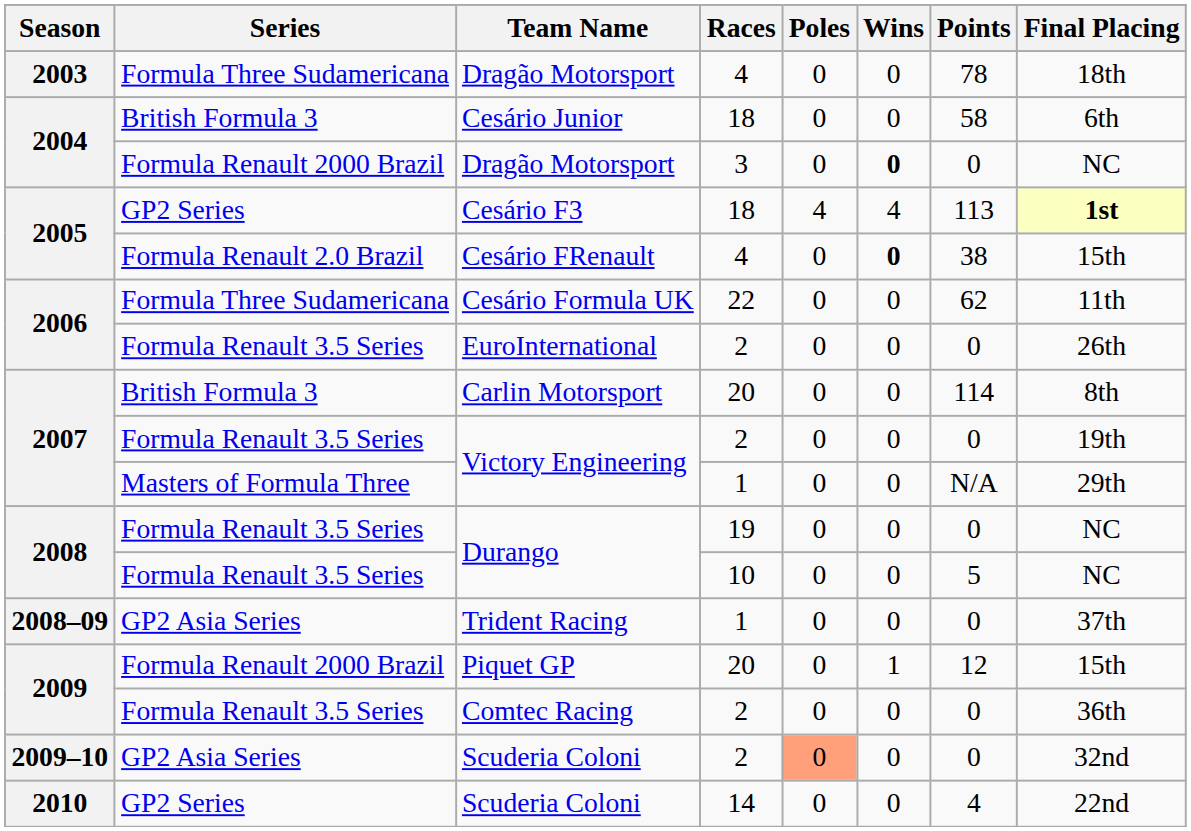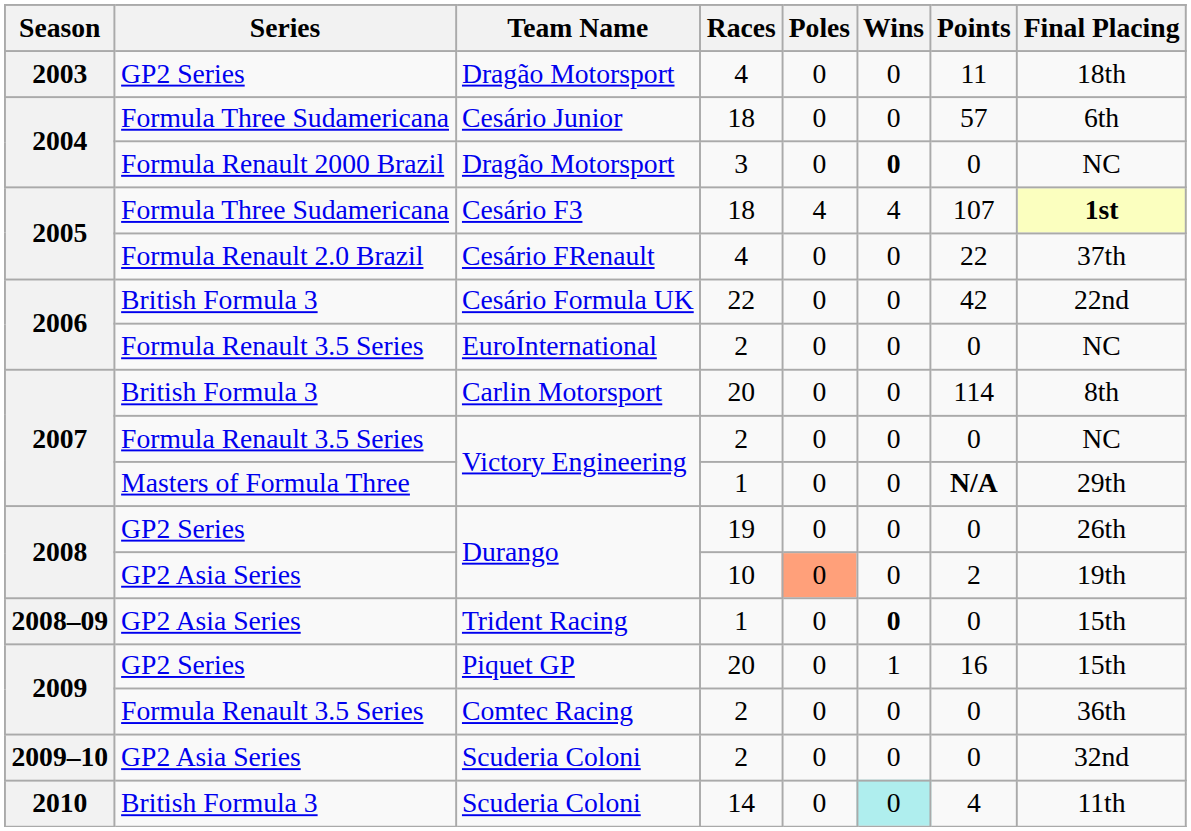 <table class="wikitable" style="font-size: 90%; text-align:center">
 <tr>
 <th>Season</th>
 <th>Series</th>
 <th>Team Name</th>
 <th>Races</th>
 <th>Poles</th>
 <th>Wins</th>
 <th>Points</th>
 <th>Final Placing</th>
 </tr>
 <tr>
 <th>2003</th>
-<td align=left><a href='#'>Formula Three Sudamericana</a></td>
+<td align=left><a href='#'>GP2 Series</a></td>
 <td align=left><a href='#'>Dragão Motorsport</a></td>
 <td>4</td>
 <td>0</td>
 <td>0</td>
-<td>78</td>
+<td>11</td>
 <td>18th</td>
 </tr>
 <tr>
 <th rowspan=2>2004</th>
-<td align=left><a href='#'>British Formula 3</a></td>
+<td align=left><a href='#'>Formula Three Sudamericana</a></td>
 <td align=left><a href='#'>Cesário Junior</a></td>
 <td>18</td>
 <td>0</td>
 <td>0</td>
-<td>58</td>
+<td>57</td>
 <td>6th</td>
 </tr>
 <tr>
 <td align=left><a href='#'>Formula Renault 2000 Brazil</a></td>
 <td align=left><a href='#'>Dragão Motorsport</a></td>
 <td>3</td>
 <td>0</td>
 <td><strong>0</strong></td>
 <td>0</td>
 <td>NC</td>
 </tr>
 <tr>
 <th rowspan=2>2005</th>
-<td align=left><a href='#'>GP2 Series</a></td>
+<td align=left><a href='#'>Formula Three Sudamericana</a></td>
 <td align=left><a href='#'>Cesário F3</a></td>
 <td>18</td>
 <td>4</td>
 <td>4</td>
-<td>113</td>
+<td>107</td>
 <td style="background:#FBFFBF;"><strong>1st</strong></td>
 </tr>
 <tr>
 <td align=left><a href='#'>Formula Renault 2.0 Brazil</a></td>
 <td align=left><a href='#'>Cesário FRenault</a></td>
 <td>4</td>
 <td>0</td>
-<td><strong>0</strong></td>
-<td>38</td>
-<td>15th</td>
+<td>0</td>
+<td>22</td>
+<td>37th</td>
 </tr>
 <tr>
 <th rowspan=2>2006</th>
-<td align=left><a href='#'>Formula Three Sudamericana</a></td>
+<td align=left><a href='#'>British Formula 3</a></td>
 <td align=left><a href='#'>Cesário Formula UK</a></td>
 <td>22</td>
 <td>0</td>
 <td>0</td>
-<td>62</td>
-<td>11th</td>
+<td>42</td>
+<td>22nd</td>
 </tr>
 <tr>
 <td align=left><a href='#'>Formula Renault 3.5 Series</a></td>
 <td align=left><a href='#'>EuroInternational</a></td>
 <td>2</td>
 <td>0</td>
 <td>0</td>
 <td>0</td>
-<td>26th</td>
+<td>NC</td>
 </tr>
 <tr>
 <th rowspan=3>2007</th>
 <td align=left><a href='#'>British Formula 3</a></td>
 <td align=left><a href='#'>Carlin Motorsport</a></td>
 <td>20</td>
 <td>0</td>
 <td>0</td>
 <td>114</td>
 <td>8th</td>
 </tr>
 <tr>
 <td align=left><a href='#'>Formula Renault 3.5 Series</a></td>
 <td align=left rowspan=2><a href='#'>Victory Engineering</a></td>
 <td>2</td>
 <td>0</td>
 <td>0</td>
 <td>0</td>
-<td>19th</td>
+<td>NC</td>
 </tr>
 <tr>
 <td align=left><a href='#'>Masters of Formula Three</a></td>
 <td>1</td>
 <td>0</td>
 <td>0</td>
-<td>N/A</td>
+<td><strong>N/A</strong></td>
 <td>29th</td>
 </tr>
 <tr>
 <th rowspan=2>2008</th>
-<td align=left><a href='#'>Formula Renault 3.5 Series</a></td>
+<td align=left><a href='#'>GP2 Series</a></td>
 <td align=left rowspan=2><a href='#'>Durango</a></td>
 <td>19</td>
 <td>0</td>
 <td>0</td>
 <td>0</td>
-<td>NC</td>
+<td>26th</td>
 </tr>
 <tr>
-<td align=left><a href='#'>Formula Renault 3.5 Series</a></td>
+<td align=left><a href='#'>GP2 Asia Series</a></td>
 <td>10</td>
+<td style="background: lightsalmon;">0</td>
 <td>0</td>
-<td>0</td>
-<td>5</td>
-<td>NC</td>
+<td>2</td>
+<td>19th</td>
 </tr>
 <tr>
 <th>2008–09</th>
 <td align=left><a href='#'>GP2 Asia Series</a></td>
 <td align=left><a href='#'>Trident Racing</a></td>
 <td>1</td>
 <td>0</td>
+<td><strong>0</strong></td>
 <td>0</td>
-<td>0</td>
-<td>37th</td>
+<td>15th</td>
 </tr>
 <tr>
 <th rowspan=2>2009</th>
-<td align=left><a href='#'>Formula Renault 2000 Brazil</a></td>
+<td align=left><a href='#'>GP2 Series</a></td>
 <td align=left><a href='#'>Piquet GP</a></td>
 <td>20</td>
 <td>0</td>
 <td>1</td>
-<td>12</td>
+<td>16</td>
 <td>15th</td>
 </tr>
 <tr>
 <td align=left><a href='#'>Formula Renault 3.5 Series</a></td>
 <td align=left><a href='#'>Comtec Racing</a></td>
 <td>2</td>
 <td>0</td>
 <td>0</td>
 <td>0</td>
 <td>36th</td>
 </tr>
 <tr>
 <th>2009–10</th>
 <td align=left><a href='#'>GP2 Asia Series</a></td>
 <td align=left><a href='#'>Scuderia Coloni</a></td>
 <td>2</td>
-<td style="background: lightsalmon;">0</td>
+<td>0</td>
 <td>0</td>
 <td>0</td>
 <td>32nd</td>
 </tr>
 <tr>
 <th>2010</th>
-<td align=left><a href='#'>GP2 Series</a></td>
+<td align=left><a href='#'>British Formula 3</a></td>
 <td align=left><a href='#'>Scuderia Coloni</a></td>
 <td>14</td>
 <td>0</td>
-<td>0</td>
+<td style="background: paleturquoise;">0</td>
 <td>4</td>
-<td>22nd</td>
+<td>11th</td>
 </tr>
 </table>
